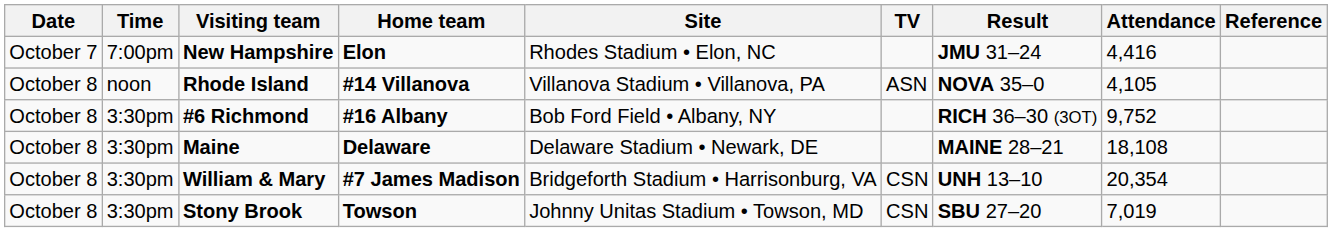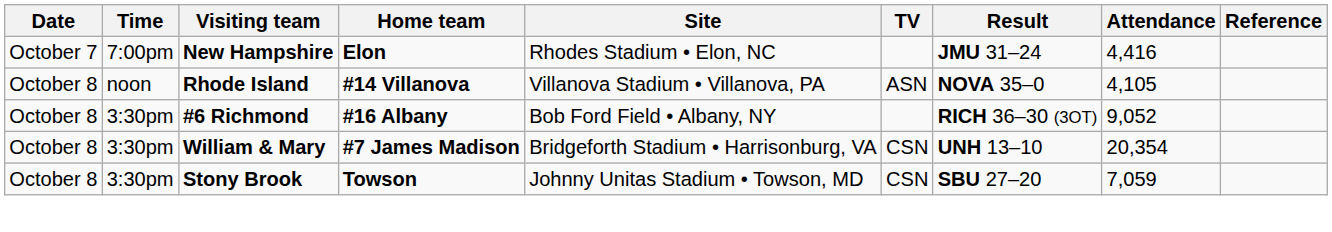 <table class="wikitable" style="font-size:95%;">
 <tr>
 <th>Date</th>
 <th>Time</th>
 <th>Visiting team</th>
 <th>Home team</th>
 <th>Site</th>
 <th>TV</th>
 <th>Result</th>
 <th>Attendance</th>
 <th class="unsortable">Reference</th>
 </tr>
 <tr bgcolor=>
 <td>October 7</td>
 <td>7:00pm</td>
 <td><strong>New Hampshire</strong></td>
 <td><strong>Elon</strong></td>
 <td>Rhodes Stadium • Elon, NC</td>
 <td></td>
 <td><strong>JMU</strong> 31–24</td>
 <td>4,416</td>
 <td></td>
 </tr>
 <tr bgcolor=>
 <td>October 8</td>
 <td>noon</td>
 <td><strong>Rhode Island</strong></td>
 <td><strong>#14 Villanova</strong></td>
 <td>Villanova Stadium • Villanova, PA</td>
 <td>ASN</td>
 <td><strong>NOVA</strong> 35–0</td>
 <td>4,105</td>
 <td></td>
 </tr>
 <tr bgcolor=>
 <td>October 8</td>
 <td>3:30pm</td>
 <td><strong>#6 Richmond</strong></td>
 <td><strong>#16 Albany</strong></td>
 <td>Bob Ford Field • Albany, NY</td>
 <td></td>
 <td><strong>RICH</strong> 36–30 <small>(3OT)</small></td>
-<td>9,752</td>
-<td></td>
-</tr>
-<tr bgcolor=>
-<td>October 8</td>
-<td>3:30pm</td>
-<td><strong>Maine</strong></td>
-<td><strong>Delaware</strong></td>
-<td>Delaware Stadium • Newark, DE</td>
-<td></td>
-<td><strong>MAINE</strong> 28–21</td>
-<td>18,108</td>
+<td>9,052</td>
 <td></td>
 </tr>
 <tr bgcolor=>
 <td>October 8</td>
 <td>3:30pm</td>
 <td><strong>William & Mary</strong></td>
 <td><strong>#7 James Madison</strong></td>
 <td>Bridgeforth Stadium • Harrisonburg, VA</td>
 <td>CSN</td>
 <td><strong>UNH</strong> 13–10</td>
 <td>20,354</td>
 <td></td>
 </tr>
 <tr bgcolor=>
 <td>October 8</td>
 <td>3:30pm</td>
 <td><strong>Stony Brook</strong></td>
 <td><strong>Towson</strong></td>
 <td>Johnny Unitas Stadium • Towson, MD</td>
 <td>CSN</td>
 <td><strong>SBU</strong> 27–20</td>
-<td>7,019</td>
+<td>7,059</td>
 <td></td>
 </tr>
 </table>
